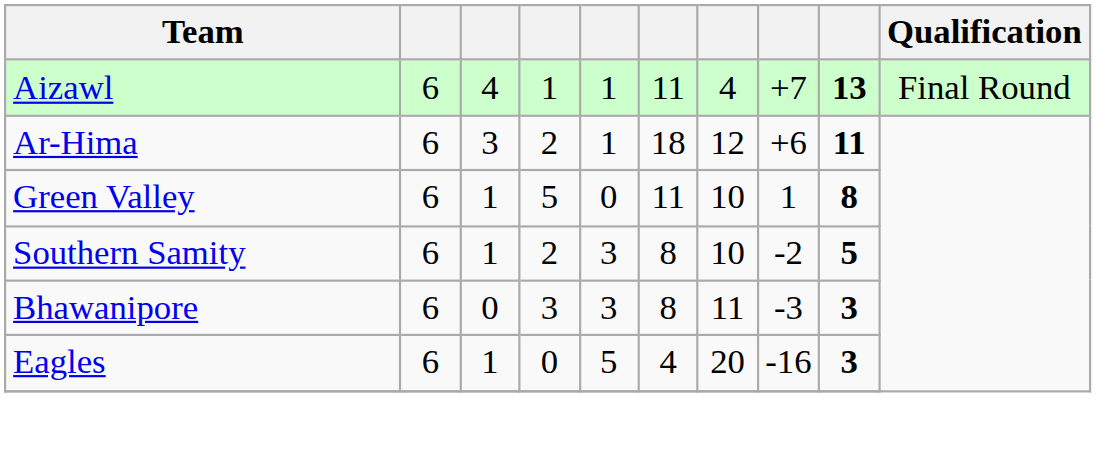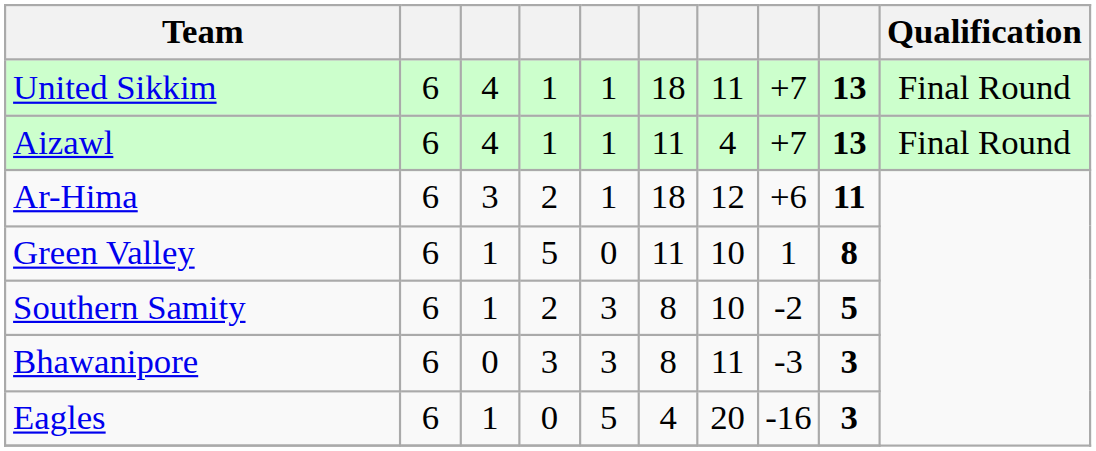 <table class="wikitable" style="text-align:center">
 <tr>
 <th width="175">Team</th>
 <th width="20"></th>
 <th width="20"></th>
 <th width="20"></th>
 <th width="20"></th>
 <th width="20"></th>
 <th width="20"></th>
 <th width="20"></th>
 <th width="20"></th>
 <th width="30">Qualification</th>
+</tr>
+<tr bgcolor="#ccffcc">
+<td align=left><a href='#'>United Sikkim</a></td>
+<td>6</td>
+<td>4</td>
+<td>1</td>
+<td>1</td>
+<td>18</td>
+<td>11</td>
+<td>+7</td>
+<td><strong>13</strong></td>
+<td>Final Round</td>
 </tr>
 <tr bgcolor="#ccffcc">
 <td align=left><a href='#'>Aizawl</a></td>
 <td>6</td>
 <td>4</td>
 <td>1</td>
 <td>1</td>
 <td>11</td>
 <td>4</td>
 <td>+7</td>
 <td><strong>13</strong></td>
 <td>Final Round</td>
 </tr>
 <tr>
 <td align=left><a href='#'>Ar-Hima</a></td>
 <td>6</td>
 <td>3</td>
 <td>2</td>
 <td>1</td>
 <td>18</td>
 <td>12</td>
 <td>+6</td>
 <td><strong>11</strong></td>
 </tr>
 <tr>
 <td align=left><a href='#'>Green Valley</a></td>
 <td>6</td>
 <td>1</td>
 <td>5</td>
 <td>0</td>
 <td>11</td>
 <td>10</td>
 <td>1</td>
 <td><strong>8</strong></td>
 </tr>
 <tr>
 <td align=left><a href='#'>Southern Samity</a></td>
 <td>6</td>
 <td>1</td>
 <td>2</td>
 <td>3</td>
 <td>8</td>
 <td>10</td>
 <td>-2</td>
 <td><strong>5</strong></td>
 </tr>
 <tr>
 <td align=left><a href='#'>Bhawanipore</a></td>
 <td>6</td>
 <td>0</td>
 <td>3</td>
 <td>3</td>
 <td>8</td>
 <td>11</td>
 <td>-3</td>
 <td><strong>3</strong></td>
 </tr>
 <tr>
 <td align=left><a href='#'>Eagles</a></td>
 <td>6</td>
 <td>1</td>
 <td>0</td>
 <td>5</td>
 <td>4</td>
 <td>20</td>
 <td>-16</td>
 <td><strong>3</strong></td>
 </tr>
 <tr>
 </tr>
 </table>
